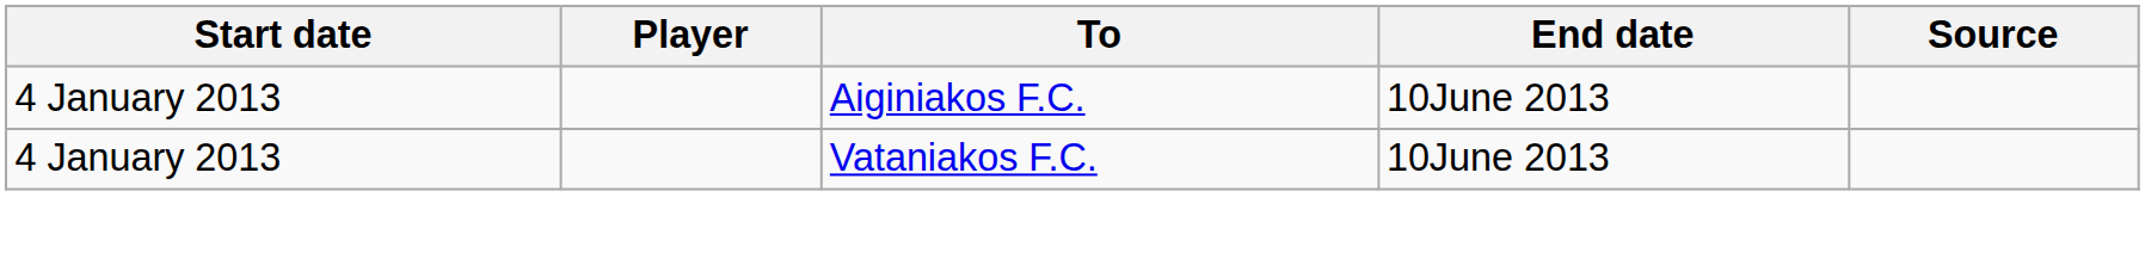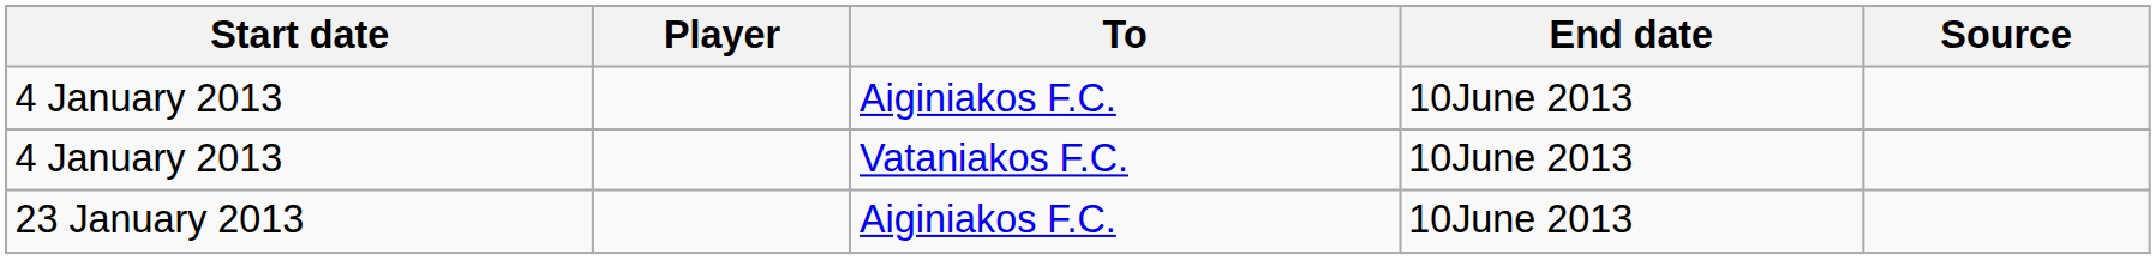 <table class="wikitable sortable" style="text-align:center; width:70%; text-align:left;">
 <tr>
 <th>Start date</th>
 <th>Player</th>
 <th>To</th>
 <th>End date</th>
 <th>Source</th>
 </tr>
 <tr>
 <td>4 January 2013</td>
 <td> </td>
 <td> <a href='#'>Aiginiakos F.C.</a></td>
 <td><span>10</span>June 2013</td>
 <td style="text-align:center;"></td>
 </tr>
 <tr>
 <td>4 January 2013</td>
 <td> </td>
 <td> <a href='#'>Vataniakos F.C.</a></td>
 <td><span>10</span>June 2013</td>
 <td style="text-align:center;"></td>
 </tr>
+<tr>
+<td>23 January 2013</td>
+<td> </td>
+<td> <a href='#'>Aiginiakos F.C.</a></td>
+<td><span>10</span>June 2013</td>
+<td style="text-align:center;"></td>
+</tr>
 </table>
